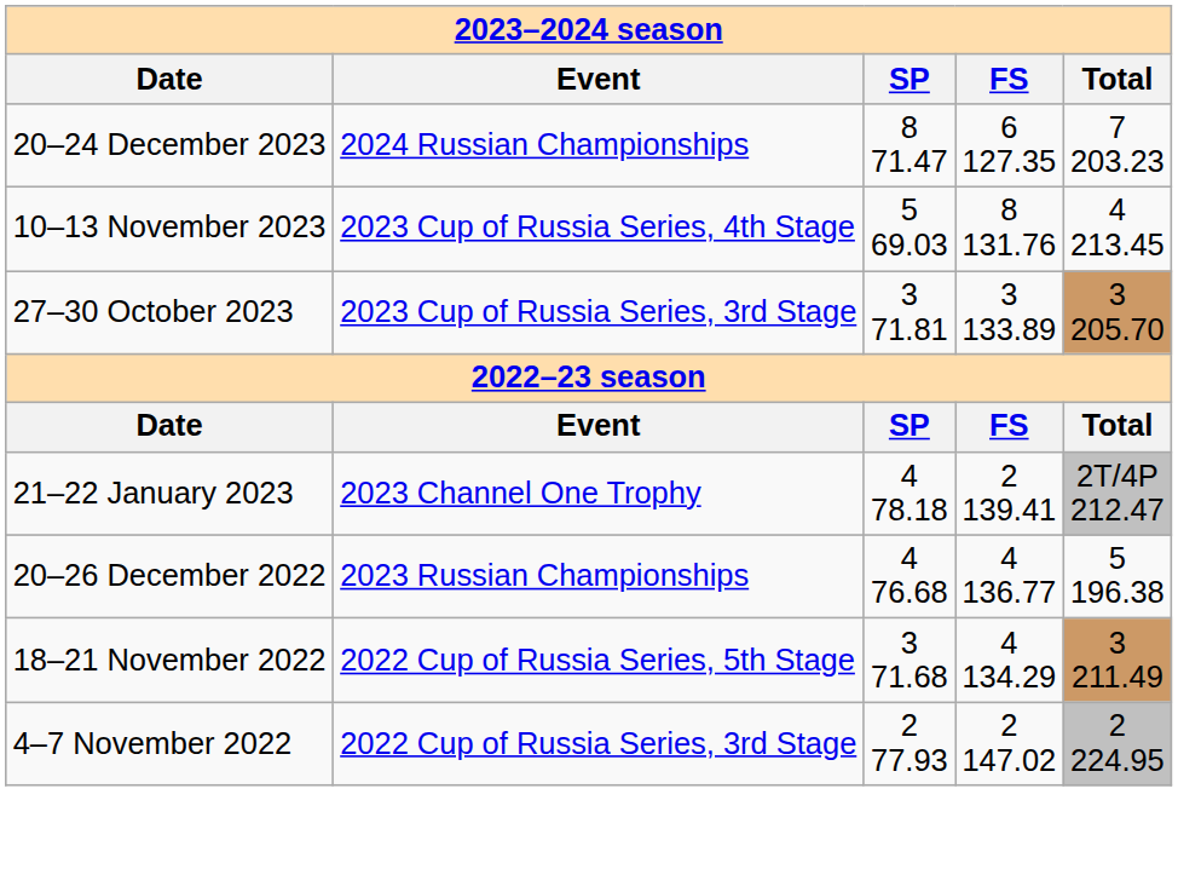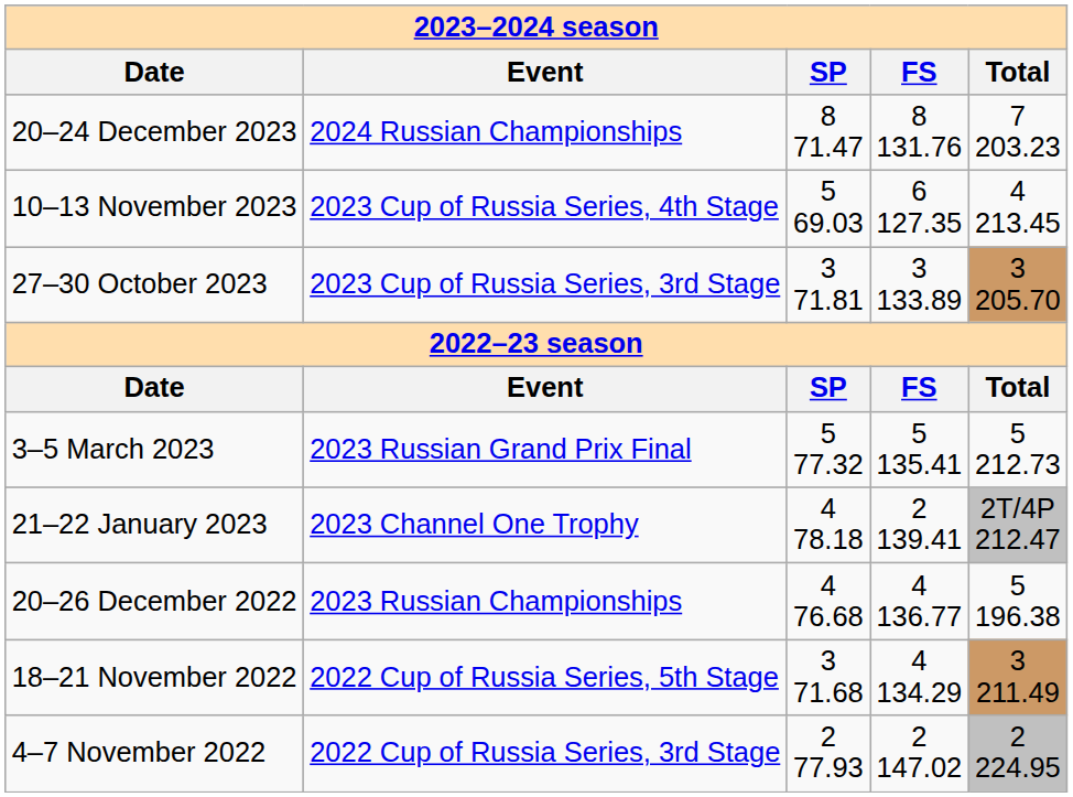 <table class="wikitable">
 <tr>
 <td style="background-color: #ffdead; " colspan=5 align=center><a href='#'><strong>2023–2024 season</strong></a></td>
 </tr>
 <tr>
 <th>Date</th>
 <th>Event</th>
 <th><a href='#'>SP</a></th>
 <th><a href='#'>FS</a></th>
 <th>Total</th>
 </tr>
 <tr>
 <td>20–24 December 2023</td>
 <td><a href='#'>2024 Russian Championships</a> <br></td>
 <td align=center>8 <br> 71.47</td>
-<td align=center>6 <br> 127.35</td>
+<td align=center>8 <br> 131.76</td>
 <td align=center>7 <br> 203.23</td>
 </tr>
 <tr>
 <td>10–13 November 2023</td>
 <td><a href='#'>2023 Cup of Russia Series, 4th Stage</a> <br></td>
 <td align=center>5 <br> 69.03</td>
-<td align=center>8 <br> 131.76</td>
+<td align=center>6 <br> 127.35</td>
 <td align=center>4 <br> 213.45</td>
 </tr>
 <tr>
 <td>27–30 October 2023</td>
 <td><a href='#'>2023 Cup of Russia Series, 3rd Stage</a> <br></td>
 <td align=center>3 <br> 71.81</td>
 <td align=center>3 <br> 133.89</td>
 <td align=center bgcolor=cc9966>3 <br> 	205.70</td>
 </tr>
 <tr>
 <td style="background-color: #ffdead; " colspan=5 align=center><a href='#'><strong>2022–23 season</strong></a></td>
 </tr>
 <tr>
 <th>Date</th>
 <th>Event</th>
 <th><a href='#'>SP</a></th>
 <th><a href='#'>FS</a></th>
 <th>Total</th>
+</tr>
+<tr>
+<td>3–5 March 2023</td>
+<td><a href='#'>2023 Russian Grand Prix Final</a> <br></td>
+<td align=center>5 <br> 77.32</td>
+<td align=center>5 <br> 135.41</td>
+<td align=center>5 <br> 212.73</td>
 </tr>
 <tr>
 <td>21–22 January 2023</td>
 <td><a href='#'>2023 Channel One Trophy</a></td>
 <td align=center>4 <br> 78.18</td>
 <td align=center>2 <br> 139.41</td>
 <td align=center bgcolor=silver>2T/4P <br> 212.47</td>
 </tr>
 <tr>
 <td>20–26 December 2022</td>
 <td><a href='#'>2023 Russian Championships</a> <br></td>
 <td align=center>4 <br> 76.68</td>
 <td align=center>4 <br> 136.77</td>
 <td align=center>5 <br> 196.38</td>
 </tr>
 <tr>
 <td>18–21 November 2022</td>
 <td><a href='#'>2022 Cup of Russia Series, 5th Stage</a> <br></td>
 <td align=center>3 <br> 71.68</td>
 <td align=center>4 <br> 134.29</td>
 <td align=center bgcolor=cc9966>3 <br> 211.49</td>
 </tr>
 <tr>
 <td>4–7 November 2022</td>
 <td><a href='#'>2022 Cup of Russia Series, 3rd Stage</a> <br></td>
 <td align=center>2 <br> 77.93</td>
 <td align=center>2 <br> 147.02</td>
 <td align=center bgcolor=silver>2 <br> 224.95</td>
 </tr>
 </table>
